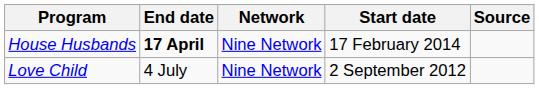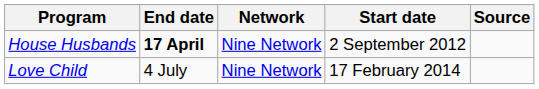 <table class="wikitable plainrowheaders sortable" style="text-align:left">
 <tr>
 <th scope="col">Program</th>
 <th scope="col">End date</th>
 <th scope="col">Network</th>
 <th scope="col">Start date</th>
 <th scope="col" class="unsortable">Source</th>
 </tr>
 <tr>
 <td><em><a href='#'>House Husbands</a></em></td>
 <td><strong>17 April</strong></td>
 <td><a href='#'>Nine Network</a></td>
-<td>17 February 2014</td>
+<td>2 September 2012</td>
 <td></td>
 </tr>
 <tr>
 <td><em><a href='#'>Love Child</a></em></td>
 <td>4 July</td>
 <td><a href='#'>Nine Network</a></td>
-<td>2 September 2012</td>
+<td>17 February 2014</td>
 <td></td>
 </tr>
 </table>
